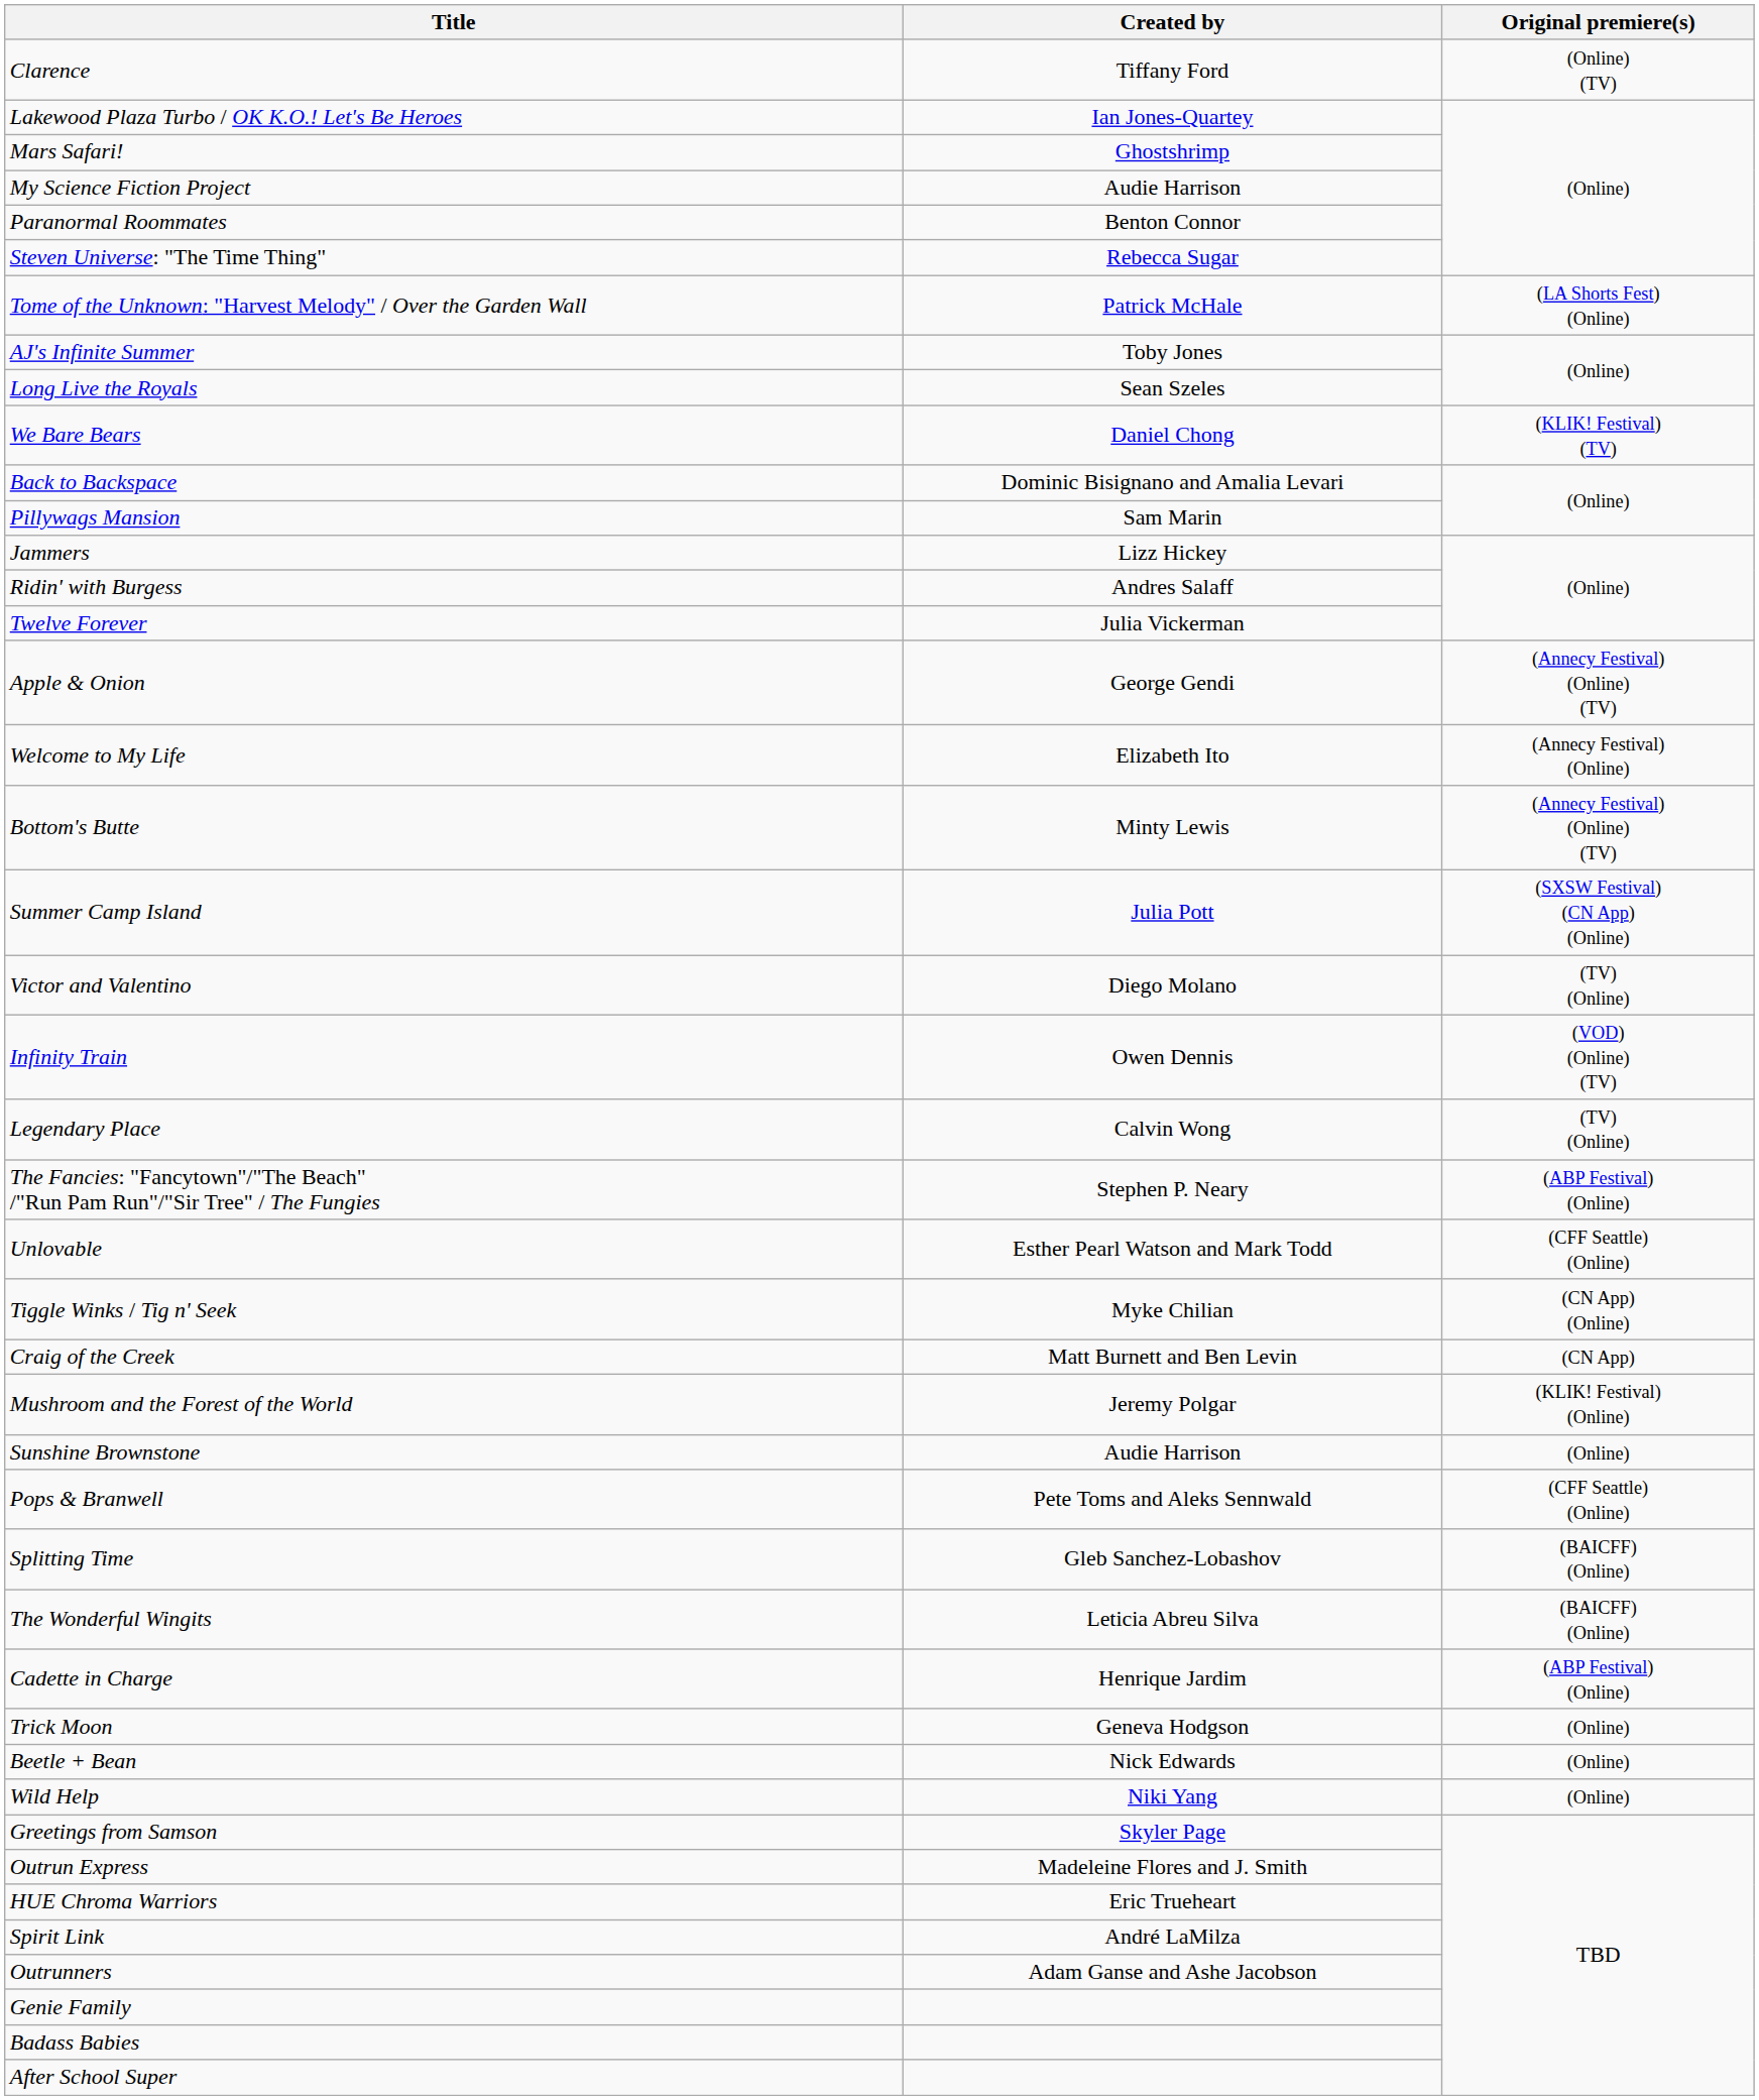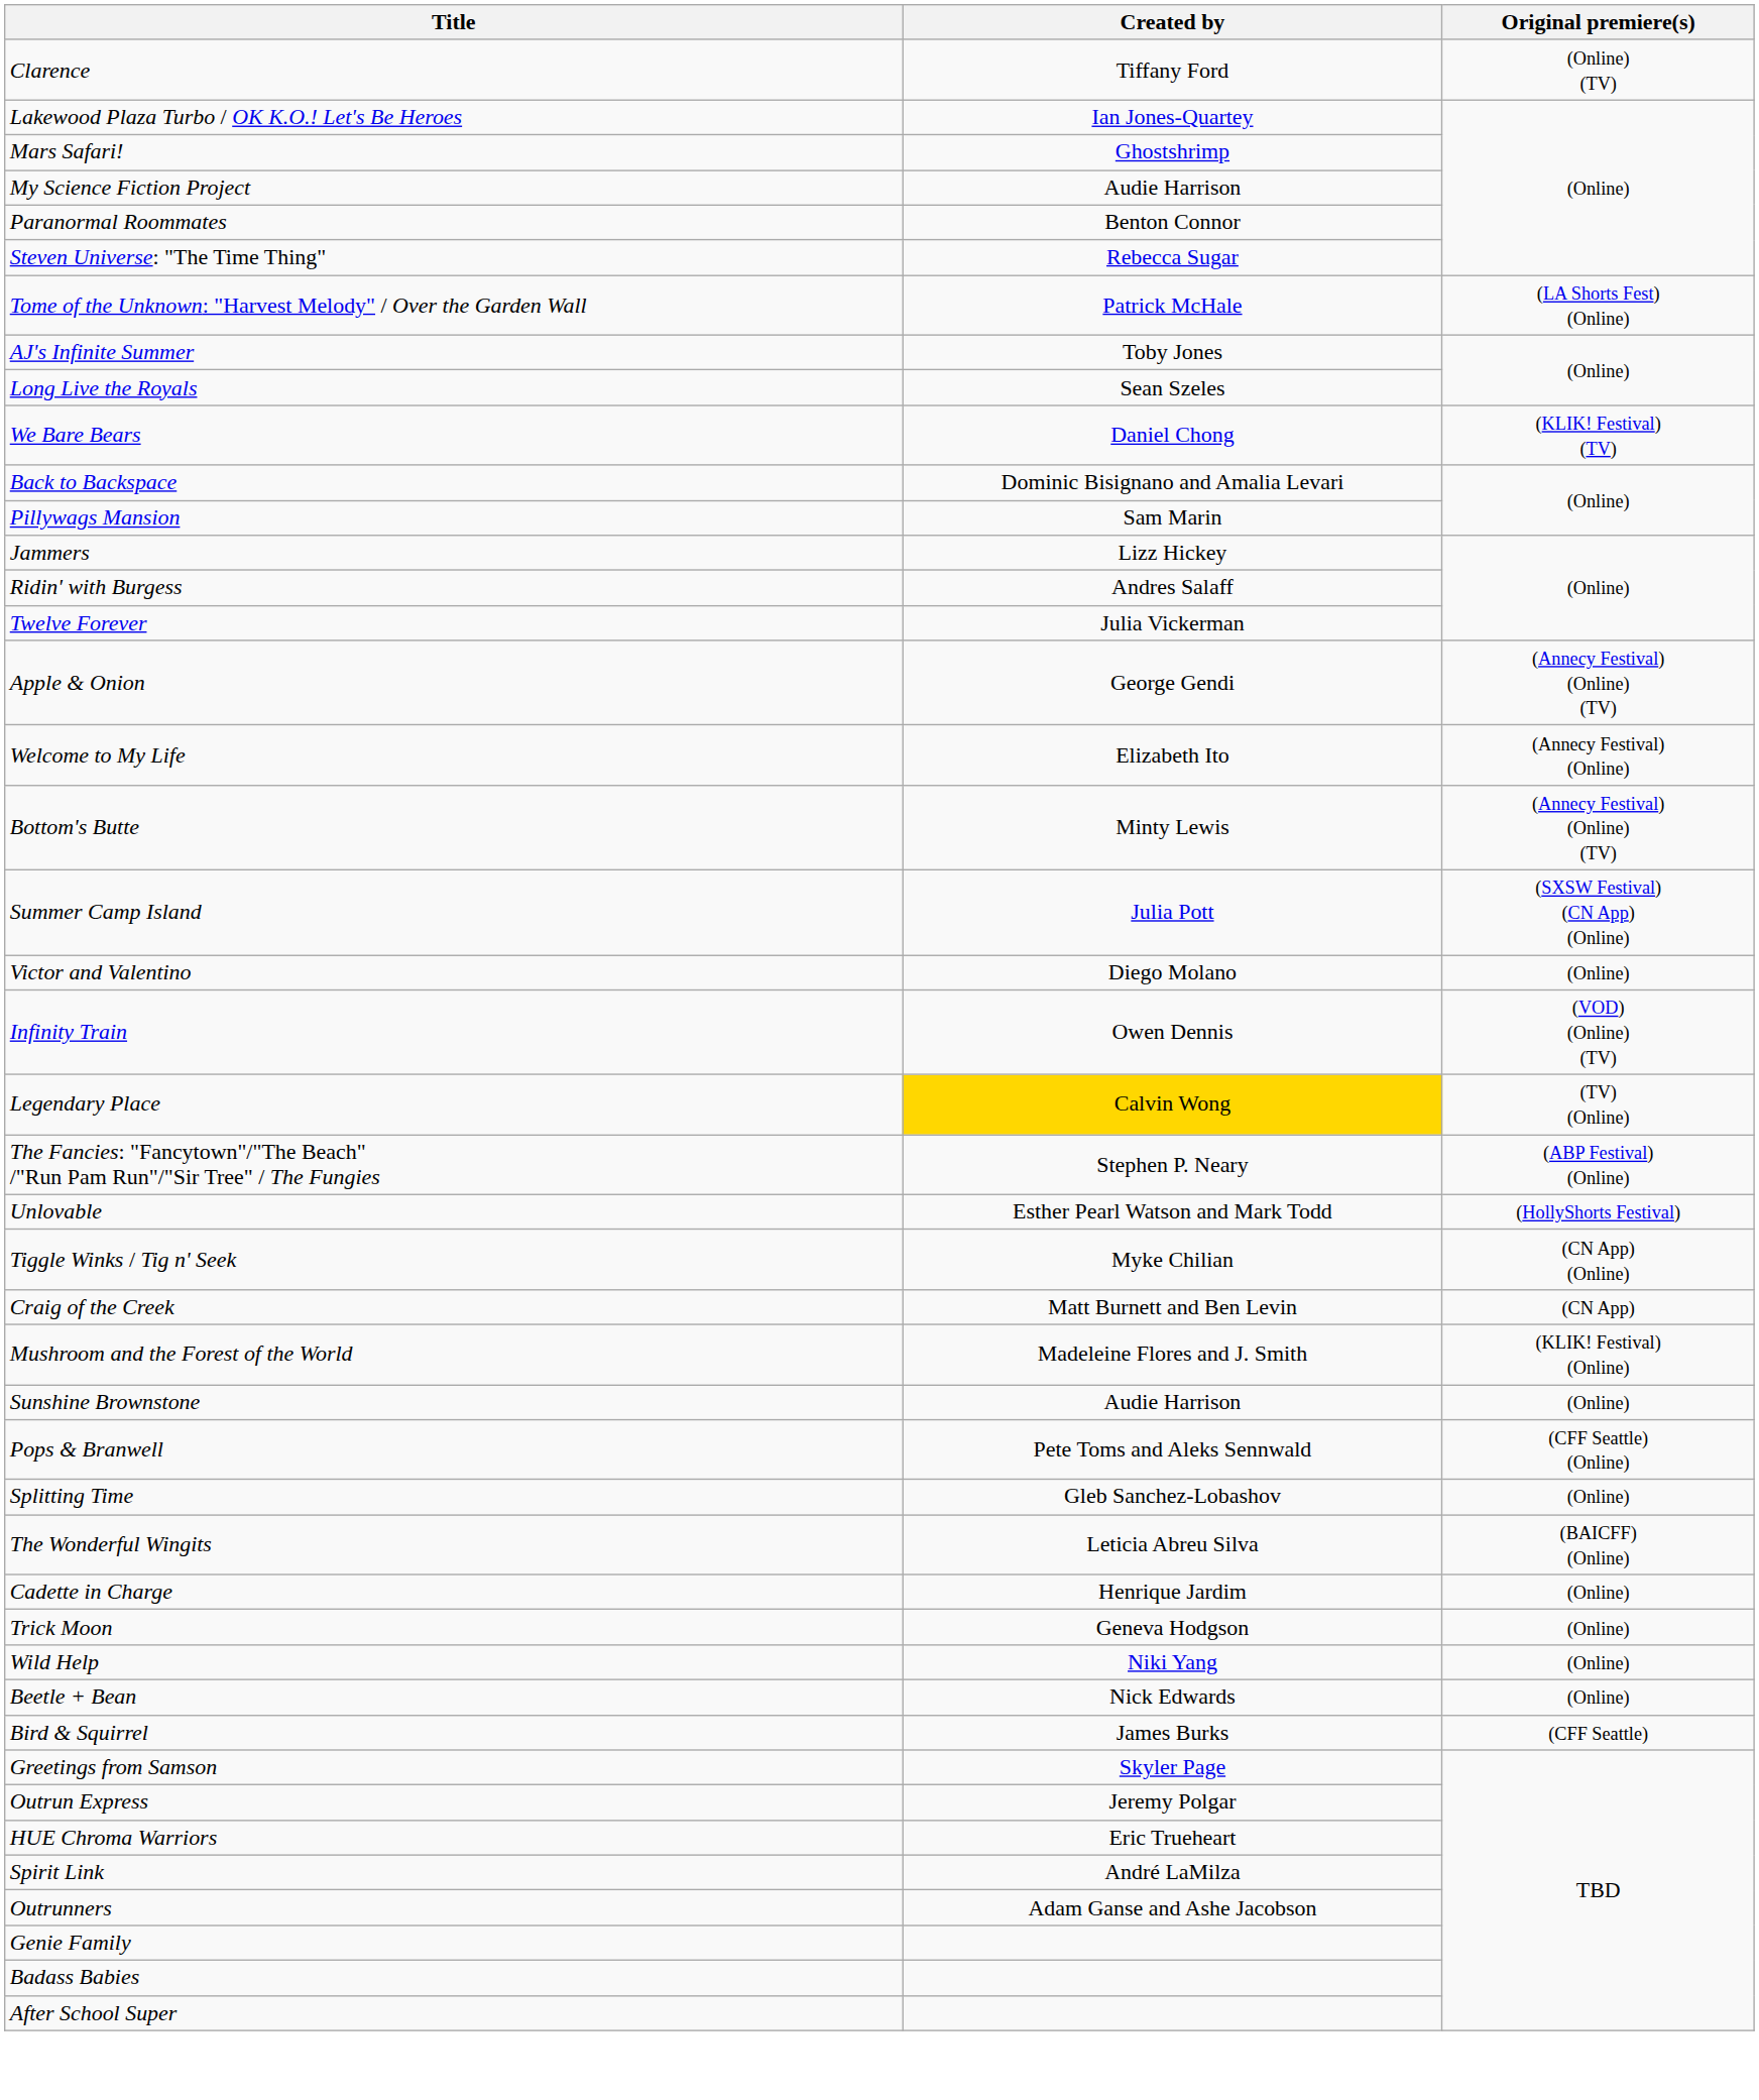 <table class="wikitable plainrowheaders sortable" style="width:80%;text-align:center;">
 <tr>
 <th scope="col" style="width:%;">Title</th>
 <th scope="col" style="width:%;">Created by</th>
 <th scope="col" style="width:%;">Original premiere(s)</th>
 </tr>
 <tr>
 <td scope="row" style="text-align:left;"><em>Clarence</em></td>
 <td>Tiffany Ford</td>
 <td> <small>(Online)</small><br> <small>(TV)</small></td>
 </tr>
 <tr>
 <td scope="row" style="text-align:left;"><em>Lakewood Plaza Turbo</em> / <em><a href='#'>OK K.O.! Let's Be Heroes</a></em></td>
 <td><a href='#'>Ian Jones-Quartey</a></td>
 <td rowspan="5"> <small>(Online)</small></td>
 </tr>
 <tr>
 <td scope="row" style="text-align:left;"><em>Mars Safari!</em></td>
 <td><a href='#'>Ghostshrimp</a></td>
 </tr>
 <tr>
 <td scope="row" style="text-align:left;"><em>My Science Fiction Project</em></td>
 <td>Audie Harrison</td>
 </tr>
 <tr>
 <td scope="row" style="text-align:left;"><em>Paranormal Roommates</em></td>
 <td>Benton Connor</td>
 </tr>
 <tr>
 <td scope="row" style="text-align:left;"><em><a href='#'>Steven Universe</a></em>: "The Time Thing"</td>
 <td><a href='#'>Rebecca Sugar</a></td>
 </tr>
 <tr>
 <td scope="row" style="text-align:left;"><a href='#'><em>Tome of the Unknown</em>: "Harvest Melody"</a> / <em>Over the Garden Wall</em></td>
 <td><a href='#'>Patrick McHale</a></td>
 <td> <small>(<a href='#'>LA Shorts Fest</a>)</small><br> <small>(Online)</small></td>
 </tr>
 <tr>
 <td scope="row" style="text-align:left;"><em><a href='#'>AJ's Infinite Summer</a></em></td>
 <td>Toby Jones</td>
 <td rowspan="2"> <small>(Online)</small></td>
 </tr>
 <tr>
 <td scope="row" style="text-align:left;"><em><a href='#'>Long Live the Royals</a></em></td>
 <td>Sean Szeles</td>
 </tr>
 <tr>
 <td scope="row" style="text-align:left;"><em><a href='#'>We Bare Bears</a></em></td>
 <td><a href='#'>Daniel Chong</a></td>
 <td> <small>(<a href='#'>KLIK! Festival</a>)</small><br> <small>(<a href='#'>TV</a>)</small></td>
 </tr>
 <tr>
 <td scope="row" style="text-align:left;"><em><a href='#'>Back to Backspace</a></em></td>
 <td>Dominic Bisignano and Amalia Levari</td>
 <td rowspan="2"> <small>(Online)</small></td>
 </tr>
 <tr>
 <td scope="row" style="text-align:left;"><em><a href='#'>Pillywags Mansion</a></em></td>
 <td>Sam Marin</td>
 </tr>
 <tr>
 <td scope="row" style="text-align:left;"><em>Jammers</em></td>
 <td>Lizz Hickey</td>
 <td rowspan="3"> <small>(Online)</small></td>
 </tr>
 <tr>
 <td scope="row" style="text-align:left;"><em>Ridin' with Burgess</em></td>
 <td>Andres Salaff</td>
 </tr>
 <tr>
 <td scope="row" style="text-align:left;"><em><a href='#'>Twelve Forever</a></em></td>
 <td>Julia Vickerman</td>
 </tr>
 <tr>
 <td scope="row" style="text-align:left;"><em>Apple & Onion</em></td>
 <td>George Gendi</td>
 <td> <small>(<a href='#'>Annecy Festival</a>)</small><br> <small>(Online)</small><br> <small>(TV)</small></td>
 </tr>
 <tr>
 <td scope="row" style="text-align:left;"><em>Welcome to My Life</em></td>
 <td>Elizabeth Ito</td>
 <td> <small>(Annecy Festival)</small><br> <small>(Online)</small></td>
 </tr>
 <tr>
 <td scope="row" style="text-align:left;"><em>Bottom's Butte</em></td>
 <td>Minty Lewis</td>
 <td> <small>(<a href='#'>Annecy Festival</a>)</small><br> <small>(Online)</small><br> <small>(TV)</small></td>
 </tr>
 <tr>
 <td scope="row" style="text-align:left;"><em>Summer Camp Island</em></td>
 <td><a href='#'>Julia Pott</a></td>
 <td> <small>(<a href='#'>SXSW Festival</a>)</small><br> <small>(<a href='#'>CN App</a>)</small><br> <small>(Online)</small></td>
 </tr>
 <tr>
 <td scope="row" style="text-align:left;"><em>Victor and Valentino</em></td>
 <td>Diego Molano</td>
-<td> <small>(TV)</small><br> <small>(Online)</small></td>
+<td> <small>(Online)</small></td>
 </tr>
 <tr>
 <td scope="row" style="text-align:left;"><em><a href='#'>Infinity Train</a></em></td>
 <td>Owen Dennis</td>
 <td> <small>(<a href='#'>VOD</a>)</small><br> <small>(Online)</small><br> <small>(TV)</small></td>
 </tr>
 <tr>
 <td scope="row" style="text-align:left;"><em>Legendary Place</em></td>
-<td>Calvin Wong</td>
+<td style="background: gold;">Calvin Wong</td>
 <td> <small>(TV)</small><br> <small>(Online)</small></td>
 </tr>
 <tr>
 <td scope="row" style="text-align:left;"><em>The Fancies</em>: "Fancytown"/"The Beach"<br>/"Run Pam Run"/"Sir Tree" / <em>The Fungies</em></td>
 <td>Stephen P. Neary</td>
 <td> <small>(<a href='#'>ABP Festival</a>)</small><br> <small>(Online)</small></td>
 </tr>
 <tr>
 <td scope="row" style="text-align:left;"><em>Unlovable</em></td>
 <td>Esther Pearl Watson and Mark Todd</td>
-<td> <small>(CFF Seattle)</small><br> <small>(Online)</small></td>
+<td> <small>(<a href='#'>HollyShorts Festival</a>)</small></td>
 </tr>
 <tr>
 <td scope="row" style="text-align:left;"><em>Tiggle Winks</em> / <em>Tig n' Seek</em></td>
 <td>Myke Chilian</td>
 <td> <small>(CN App)</small><br> <small>(Online)</small></td>
 </tr>
 <tr>
 <td scope="row" style="text-align:left;"><em>Craig of the Creek</em></td>
 <td>Matt Burnett and Ben Levin</td>
 <td> <small>(CN App)</small></td>
 </tr>
 <tr>
 <td scope="row" style="text-align:left;"><em>Mushroom and the Forest of the World</em></td>
-<td>Jeremy Polgar</td>
+<td>Madeleine Flores and J. Smith</td>
 <td> <small>(KLIK! Festival)</small><br> <small>(Online)</small></td>
 </tr>
 <tr>
 <td scope="row" style="text-align:left;"><em>Sunshine Brownstone</em></td>
 <td>Audie Harrison</td>
 <td> <small>(Online)</small></td>
 </tr>
 <tr>
 <td scope="row" style="text-align:left;"><em>Pops & Branwell</em></td>
 <td>Pete Toms and Aleks Sennwald</td>
 <td> <small>(CFF Seattle)</small><br> <small>(Online)</small></td>
 </tr>
 <tr>
 <td scope="row" style="text-align:left;"><em>Splitting Time</em></td>
 <td>Gleb Sanchez-Lobashov</td>
-<td> <small>(BAICFF)</small><br> <small>(Online)</small></td>
+<td> <small>(Online)</small></td>
 </tr>
 <tr>
 <td scope="row" style="text-align:left;"><em>The Wonderful Wingits</em></td>
 <td>Leticia Abreu Silva</td>
 <td> <small>(BAICFF)</small><br> <small>(Online)</small></td>
 </tr>
 <tr>
 <td scope="row" style="text-align:left;"><em>Cadette in Charge</em></td>
 <td>Henrique Jardim</td>
-<td> <small>(<a href='#'>ABP Festival</a>)</small><br> <small>(Online)</small></td>
+<td> <small>(Online)</small></td>
 </tr>
 <tr>
 <td scope="row" style="text-align:left;"><em>Trick Moon</em></td>
 <td>Geneva Hodgson</td>
+<td> <small>(Online)</small></td>
+</tr>
+<tr>
+<td scope="row" style="text-align:left;"><em>Wild Help</em></td>
+<td><a href='#'>Niki Yang</a></td>
 <td> <small>(Online)</small></td>
 </tr>
 <tr>
 <td scope="row" style="text-align:left;"><em>Beetle + Bean</em></td>
 <td>Nick Edwards</td>
 <td> <small>(Online)</small></td>
 </tr>
 <tr>
-<td scope="row" style="text-align:left;"><em>Wild Help</em></td>
-<td><a href='#'>Niki Yang</a></td>
-<td> <small>(Online)</small></td>
+<td scope="row" style="text-align:left;"><em>Bird & Squirrel</em></td>
+<td>James Burks</td>
+<td> <small>(CFF Seattle)</small></td>
 </tr>
 <tr>
 <td scope="row" style="text-align:left;"><em>Greetings from Samson</em></td>
 <td><a href='#'>Skyler Page</a></td>
 <td rowspan="8">TBD</td>
 </tr>
 <tr>
 <td scope="row" style="text-align:left;"><em>Outrun Express</em></td>
-<td>Madeleine Flores and J. Smith</td>
+<td>Jeremy Polgar</td>
 </tr>
 <tr>
 <td scope="row" style="text-align:left;"><em>HUE Chroma Warriors</em></td>
 <td>Eric Trueheart</td>
 </tr>
 <tr>
 <td scope="row" style="text-align:left;"><em>Spirit Link</em></td>
 <td>André LaMilza</td>
 </tr>
 <tr>
 <td scope="row" style="text-align:left;"><em>Outrunners</em></td>
 <td>Adam Ganse and Ashe Jacobson</td>
 </tr>
 <tr>
 <td scope="row" style="text-align:left;"><em>Genie Family</em></td>
 <td></td>
 </tr>
 <tr>
 <td scope="row" style="text-align:left;"><em>Badass Babies</em></td>
 <td></td>
 </tr>
 <tr>
 <td scope="row" style="text-align:left;"><em>After School Super</em></td>
 <td></td>
 </tr>
 </table>
